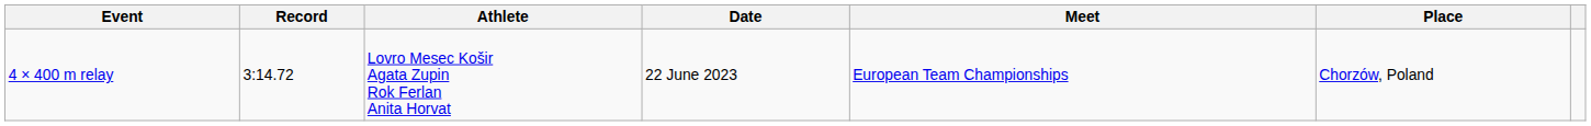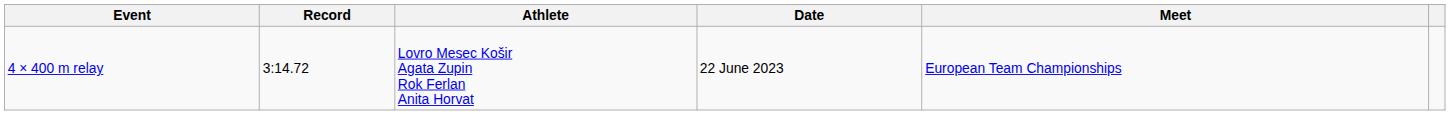 <table class="wikitable" style="font-size:95%; width: 100%;">
 <tr>
 <th>Event</th>
 <th>Record</th>
 <th>Athlete</th>
 <th>Date</th>
 <th>Meet</th>
-<th>Place</th>
 <th></th>
 </tr>
 <tr>
 <td><a href='#'>4 × 400 m relay</a></td>
 <td>3:14.72</td>
 <td><br><a href='#'>Lovro Mesec Košir</a><br><a href='#'>Agata Zupin</a><br><a href='#'>Rok Ferlan</a><br><a href='#'>Anita Horvat</a></td>
 <td>22 June 2023</td>
 <td><a href='#'>European Team Championships</a></td>
-<td><a href='#'>Chorzów</a>, Poland</td>
 <td></td>
 </tr>
 </table>
